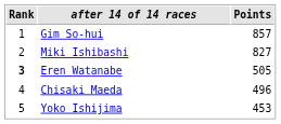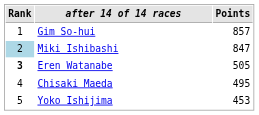 <table cellspacing="1" cellpadding="3" style="border:1px solid #aaa; font-size:86%;">
 <tr style="background:#e4e4e4;">
 <th style="border-bottom:1px solid #aaa; width:10px;">Rank</th>
 <th style="border-bottom:1px solid #aaa; width:200px; white-space:nowrap;"><em>after 14 of 14 races</em></th>
 <th style="border-bottom:1px solid #aaa; width:20px;">Points</th>
 </tr>
 <tr>
 <td style="text-align:center;">1</td>
 <td> <a href='#'>Gim So-hui</a></td>
 <td align="right">857</td>
 </tr>
 <tr>
-<td style="text-align:center;">2</td>
+<td style="background: lightblue; text-align:center;">2</td>
 <td> <a href='#'>Miki Ishibashi</a></td>
-<td align="right">827</td>
+<td align="right">847</td>
 </tr>
 <tr>
 <td style="text-align:center;"><strong>3</strong></td>
 <td> <a href='#'>Eren Watanabe</a></td>
 <td align="right">505</td>
 </tr>
 <tr>
 <td style="text-align:center;">4</td>
 <td> <a href='#'>Chisaki Maeda</a></td>
-<td align="right">496</td>
+<td align="right">495</td>
 </tr>
 <tr>
 <td style="text-align:center;">5</td>
 <td> <a href='#'>Yoko Ishijima</a></td>
 <td align="right">453</td>
 </tr>
 </table>
